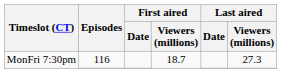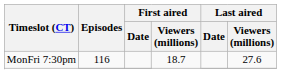 <table class="wikitable" style="text-align: center">
 <tr>
 <th scope="col" rowspan="2">Timeslot (<a href='#'>CT</a>)</th>
 <th scope="col" rowspan="2" colspan="1">Episodes</th>
 <th scope="col" colspan="2">First aired</th>
 <th scope="col" colspan="2">Last aired</th>
 </tr>
 <tr>
 <th scope="col">Date</th>
 <th scope="col">Viewers<br>(millions)</th>
 <th scope="col">Date</th>
 <th scope="col">Viewers<br>(millions)</th>
 </tr>
 <tr>
 <td rowspan="2">MonFri 7:30pm</td>
 <td>116</td>
 <td></td>
 <td rowspan="2">18.7</td>
 <td></td>
-<td rowspan="1">27.3</td>
+<td rowspan="1">27.6</td>
 </tr>
 <tr>
 </tr>
 </table>
